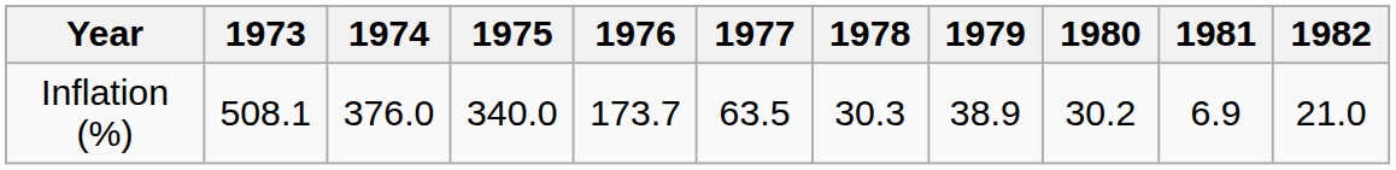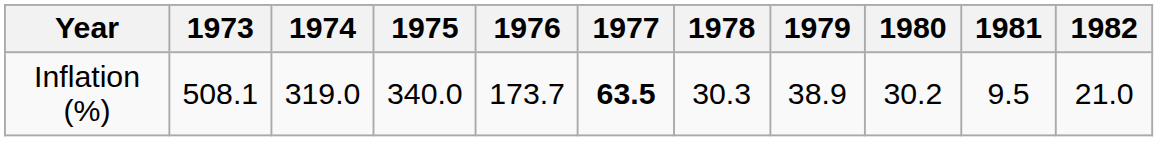 <table class="wikitable">
 <tr class="hintergrundfarbe5">
 <th style="width:10.5em;" style="text-align:left;">Year</th>
 <th style="width:4.5em;">1973</th>
 <th style="width:4.5em;">1974</th>
 <th style="width:4.5em;">1975</th>
 <th style="width:4.5em;">1976</th>
 <th style="width:4.5em;">1977</th>
 <th style="width:4.5em;">1978</th>
 <th style="width:4.5em;">1979</th>
 <th style="width:4.5em;">1980</th>
 <th style="width:4.5em;">1981</th>
 <th style="width:4.5em;">1982</th>
 </tr>
 <tr>
 <td style="text-align: center;" style="text-align:left;">Inflation (%)</td>
 <td style="text-align: center;">508.1</td>
-<td style="text-align: center;">376.0</td>
+<td style="text-align: center;">319.0</td>
 <td style="text-align: center;">340.0</td>
 <td style="text-align: center;">173.7</td>
-<td style="text-align: center;">63.5</td>
+<td style="text-align: center;"><strong>63.5</strong></td>
 <td style="text-align: center;">30.3</td>
 <td style="text-align: center;">38.9</td>
 <td style="text-align: center;">30.2</td>
-<td style="text-align: center;">6.9</td>
+<td style="text-align: center;">9.5</td>
 <td style="text-align: center;">21.0</td>
 </tr>
 </table>
